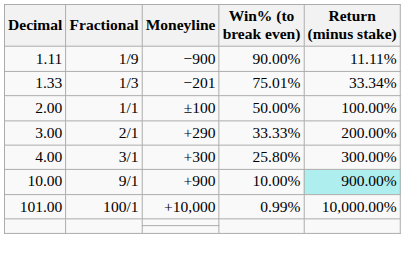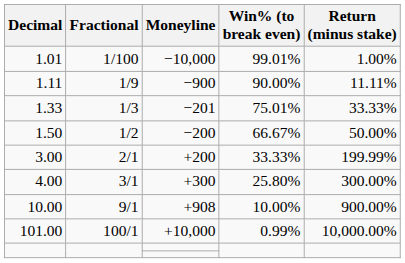 <table class="wikitable">
 <tr>
 <th>Decimal</th>
 <th>Fractional</th>
 <th>Moneyline</th>
 <th>Win% (to<br>break even)</th>
 <th>Return<br>(minus stake)</th>
+</tr>
+<tr align="right">
+<td>1.01</td>
+<td>1/100</td>
+<td>−10,000</td>
+<td>99.01%</td>
+<td>1.00%</td>
 </tr>
 <tr align="right">
 <td>1.11</td>
 <td>1/9</td>
 <td>−900</td>
 <td>90.00%</td>
 <td>11.11%</td>
 </tr>
 <tr align="right">
 <td>1.33</td>
 <td>1/3</td>
 <td>−201</td>
 <td>75.01%</td>
-<td>33.34%</td>
+<td>33.33%</td>
 </tr>
 <tr align="right">
-<td>2.00</td>
-<td>1/1</td>
-<td>±100</td>
+<td>1.50</td>
+<td>1/2</td>
+<td>−200</td>
+<td>66.67%</td>
 <td>50.00%</td>
-<td>100.00%</td>
 </tr>
 <tr align="right">
 <td>3.00</td>
 <td>2/1</td>
-<td>+290</td>
+<td>+200</td>
 <td>33.33%</td>
-<td>200.00%</td>
+<td>199.99%</td>
 </tr>
 <tr align="right">
 <td>4.00</td>
 <td>3/1</td>
 <td>+300</td>
 <td>25.80%</td>
 <td>300.00%</td>
 </tr>
 <tr align="right">
 <td>10.00</td>
 <td>9/1</td>
-<td>+900</td>
+<td>+908</td>
 <td>10.00%</td>
-<td style="background: paleturquoise;">900.00%</td>
+<td>900.00%</td>
 </tr>
 <tr align="right">
 <td>101.00</td>
 <td>100/1</td>
 <td>+10,000</td>
 <td>0.99%</td>
 <td>10,000.00%</td>
 </tr>
 <tr align="right">
 <td rowspan="2"></td>
 <td rowspan="2"></td>
 <td></td>
 <td rowspan="2"></td>
 <td rowspan="2"></td>
 </tr>
 <tr align="right">
 <td></td>
 </tr>
 </table>
